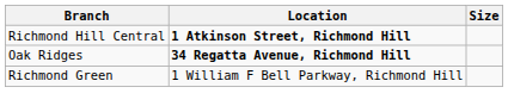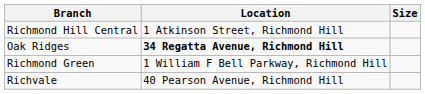 <table class="wikitable">
 <tr>
 <th>Branch</th>
 <th>Location</th>
 <th>Size</th>
 </tr>
 <tr>
 <td>Richmond Hill Central</td>
-<td><strong>1 Atkinson Street, Richmond Hill</strong></td>
+<td>1 Atkinson Street, Richmond Hill</td>
 <td></td>
 </tr>
 <tr>
 <td>Oak Ridges</td>
 <td><strong>34 Regatta Avenue, Richmond Hill</strong></td>
 <td></td>
 </tr>
 <tr>
 <td>Richmond Green</td>
 <td>1 William F Bell Parkway, Richmond Hill</td>
 <td></td>
 </tr>
+<tr>
+<td>Richvale</td>
+<td>40 Pearson Avenue, Richmond Hill</td>
+<td></td>
+</tr>
 </table>
